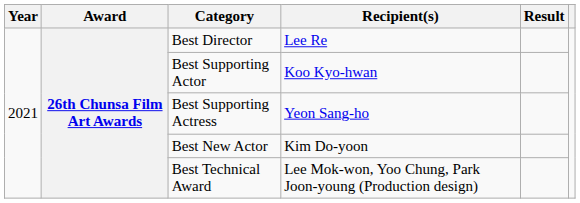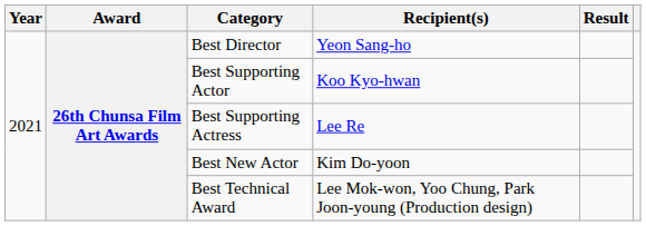 <table class="wikitable plainrowheaders sortable">
 <tr>
 <th scope="col">Year</th>
 <th scope="col">Award</th>
 <th scope="col">Category</th>
 <th scope="col">Recipient(s)</th>
 <th scope="col">Result</th>
 <th scope="col" class="unsortable"></th>
 </tr>
 <tr>
 <td rowspan="5">2021</td>
 <th scope="row" rowspan="5"><a href='#'>26th Chunsa Film Art Awards</a></th>
 <td>Best Director</td>
-<td><a href='#'>Lee Re</a></td>
+<td><a href='#'>Yeon Sang-ho</a></td>
 <td></td>
 <td rowspan="5"></td>
 </tr>
 <tr>
 <td>Best Supporting Actor</td>
 <td><a href='#'>Koo Kyo-hwan</a></td>
 <td></td>
 </tr>
 <tr>
 <td>Best Supporting Actress</td>
-<td><a href='#'>Yeon Sang-ho</a></td>
+<td><a href='#'>Lee Re</a></td>
 <td></td>
 </tr>
 <tr>
 <td>Best New Actor</td>
 <td>Kim Do-yoon</td>
 <td></td>
 </tr>
 <tr>
 <td>Best Technical Award</td>
 <td>Lee Mok-won, Yoo Chung, Park Joon-young (Production design)</td>
 <td></td>
 </tr>
 </table>
